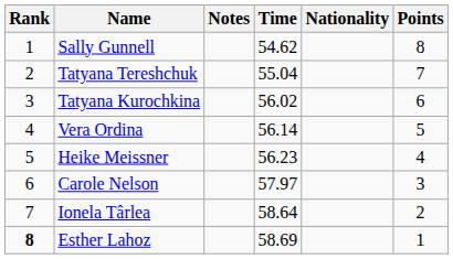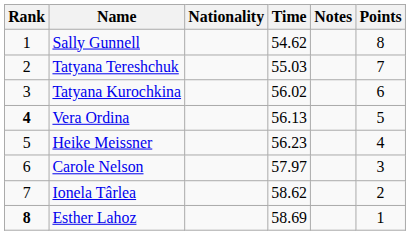 <table class="wikitable sortable" style="text-align:center">
 <tr>
 <th>Rank</th>
 <th>Name</th>
+<th>Nationality</th>
+<th>Time</th>
 <th>Notes</th>
-<th>Time</th>
-<th>Nationality</th>
 <th>Points</th>
 </tr>
 <tr>
 <td>1</td>
 <td align=left><a href='#'>Sally Gunnell</a></td>
+<td align=left></td>
+<td>54.62</td>
 <td></td>
-<td>54.62</td>
-<td align=left></td>
 <td>8</td>
 </tr>
 <tr>
 <td>2</td>
 <td align=left><a href='#'>Tatyana Tereshchuk</a></td>
+<td align=left></td>
+<td>55.03</td>
 <td></td>
-<td>55.04</td>
-<td align=left></td>
 <td>7</td>
 </tr>
 <tr>
 <td>3</td>
 <td align=left><a href='#'>Tatyana Kurochkina</a></td>
+<td align=left></td>
+<td>56.02</td>
 <td></td>
-<td>56.02</td>
-<td align=left></td>
 <td>6</td>
 </tr>
 <tr>
-<td>4</td>
+<td><strong>4</strong></td>
 <td align=left><a href='#'>Vera Ordina</a></td>
+<td align=left></td>
+<td>56.13</td>
 <td></td>
-<td>56.14</td>
-<td align=left></td>
 <td>5</td>
 </tr>
 <tr>
 <td>5</td>
 <td align=left><a href='#'>Heike Meissner</a></td>
+<td align=left></td>
+<td>56.23</td>
 <td></td>
-<td>56.23</td>
-<td align=left></td>
 <td>4</td>
 </tr>
 <tr>
 <td>6</td>
 <td align=left><a href='#'>Carole Nelson</a></td>
+<td align=left></td>
+<td>57.97</td>
 <td></td>
-<td>57.97</td>
-<td align=left></td>
 <td>3</td>
 </tr>
 <tr>
 <td>7</td>
 <td align=left><a href='#'>Ionela Târlea</a></td>
+<td align=left></td>
+<td>58.62</td>
 <td></td>
-<td>58.64</td>
-<td align=left></td>
 <td>2</td>
 </tr>
 <tr>
 <td><strong>8</strong></td>
 <td align=left><a href='#'>Esther Lahoz</a></td>
+<td align=left></td>
+<td>58.69</td>
 <td></td>
-<td>58.69</td>
-<td align=left></td>
 <td>1</td>
 </tr>
 </table>
